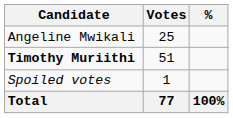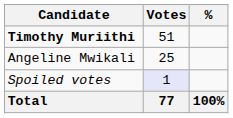 <table class="wikitable" style="text-align: center;">
 <tr>
 <th width="130">Candidate</th>
 <th>Votes</th>
 <th>%</th>
 </tr>
 <tr>
+<td style="text-align: left;"><strong>Timothy Muriithi</strong></td>
+<td>51</td>
+<td></td>
+</tr>
+<tr>
 <td style="text-align: left;">Angeline Mwikali</td>
 <td>25</td>
 <td></td>
 </tr>
 <tr>
-<td style="text-align: left;"><strong>Timothy Muriithi</strong></td>
-<td>51</td>
-<td></td>
-</tr>
-<tr>
 <td style="text-align: left;"><em>Spoiled votes</em></td>
-<td>1</td>
+<td style="background: lavender;">1</td>
 <td></td>
 </tr>
 <tr>
 <th style="text-align: left;">Total</th>
 <th>77</th>
 <th>100%</th>
 </tr>
 </table>
